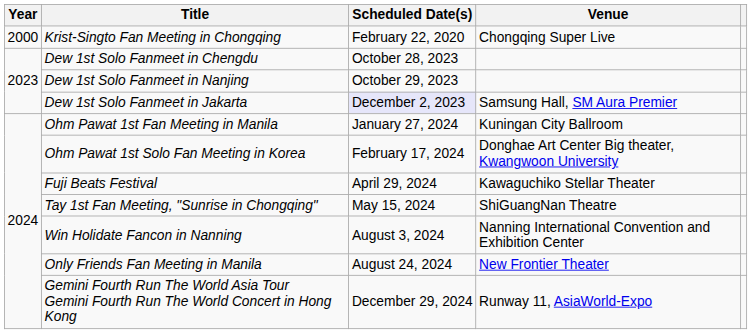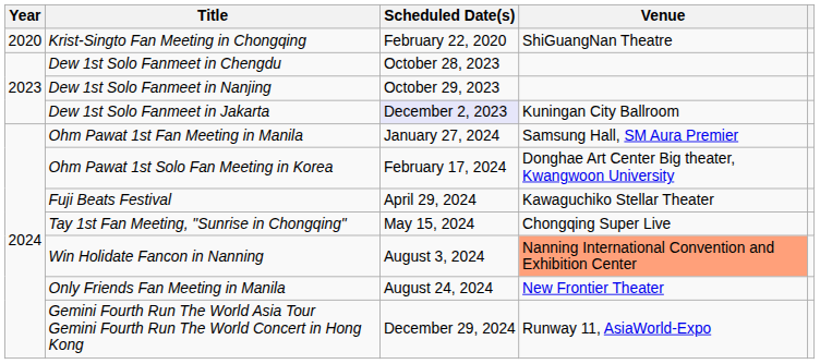 <table class="wikitable plainrowheaders sortable">
 <tr>
 <th>Year</th>
 <th width="350px">Title</th>
 <th>Scheduled Date(s)</th>
 <th width="300px">Venue</th>
 <th class="unsortable"></th>
 </tr>
 <tr>
-<td>2000</td>
+<td>2020</td>
 <td><em>Krist-Singto Fan Meeting in Chongqing</em></td>
 <td>February 22, 2020</td>
-<td>Chongqing Super Live</td>
+<td>ShiGuangNan Theatre</td>
 <td></td>
 </tr>
 <tr>
 <td rowspan = "3">2023</td>
 <td><em>Dew 1st Solo Fanmeet in Chengdu</em></td>
 <td>October 28, 2023</td>
 <td></td>
 <td></td>
 </tr>
 <tr>
 <td><em>Dew 1st Solo Fanmeet in Nanjing</em></td>
 <td>October 29, 2023</td>
 <td></td>
 <td></td>
 </tr>
 <tr>
 <td><em>Dew 1st Solo Fanmeet in Jakarta</em></td>
 <td style="background: lavender;">December 2, 2023</td>
-<td>Samsung Hall, <a href='#'>SM Aura Premier</a></td>
+<td>Kuningan City Ballroom</td>
 <td></td>
 </tr>
 <tr>
 <td rowspan = "7">2024</td>
 <td><em>Ohm Pawat 1st Fan Meeting in Manila</em></td>
 <td>January 27, 2024</td>
-<td>Kuningan City Ballroom</td>
+<td>Samsung Hall, <a href='#'>SM Aura Premier</a></td>
 <td></td>
 </tr>
 <tr>
 <td><em>Ohm Pawat 1st Solo Fan Meeting in Korea</em></td>
 <td>February 17, 2024</td>
 <td>Donghae Art Center Big theater, <a href='#'>Kwangwoon University</a></td>
 <td></td>
 </tr>
 <tr>
 <td><em>Fuji Beats Festival</em></td>
 <td>April 29, 2024</td>
 <td>Kawaguchiko Stellar Theater</td>
 <td></td>
 </tr>
 <tr>
 <td><em>Tay 1st Fan Meeting, "Sunrise in Chongqing"</em></td>
 <td>May 15, 2024</td>
-<td>ShiGuangNan Theatre</td>
+<td>Chongqing Super Live</td>
 <td></td>
 </tr>
 <tr>
 <td><em>Win Holidate Fancon in Nanning</em></td>
 <td>August 3, 2024</td>
-<td>Nanning International Convention and Exhibition Center</td>
+<td style="background: lightsalmon;">Nanning International Convention and Exhibition Center</td>
 <td></td>
 </tr>
 <tr>
 <td><em>Only Friends Fan Meeting in Manila</em></td>
 <td>August 24, 2024</td>
 <td><a href='#'>New Frontier Theater</a></td>
 <td></td>
 </tr>
 <tr>
 <td><em>Gemini Fourth Run The World Asia Tour<br>Gemini Fourth Run The World Concert in Hong Kong</em></td>
 <td>December 29, 2024</td>
 <td>Runway 11, <a href='#'>AsiaWorld-Expo</a></td>
 <td></td>
 </tr>
 </table>
